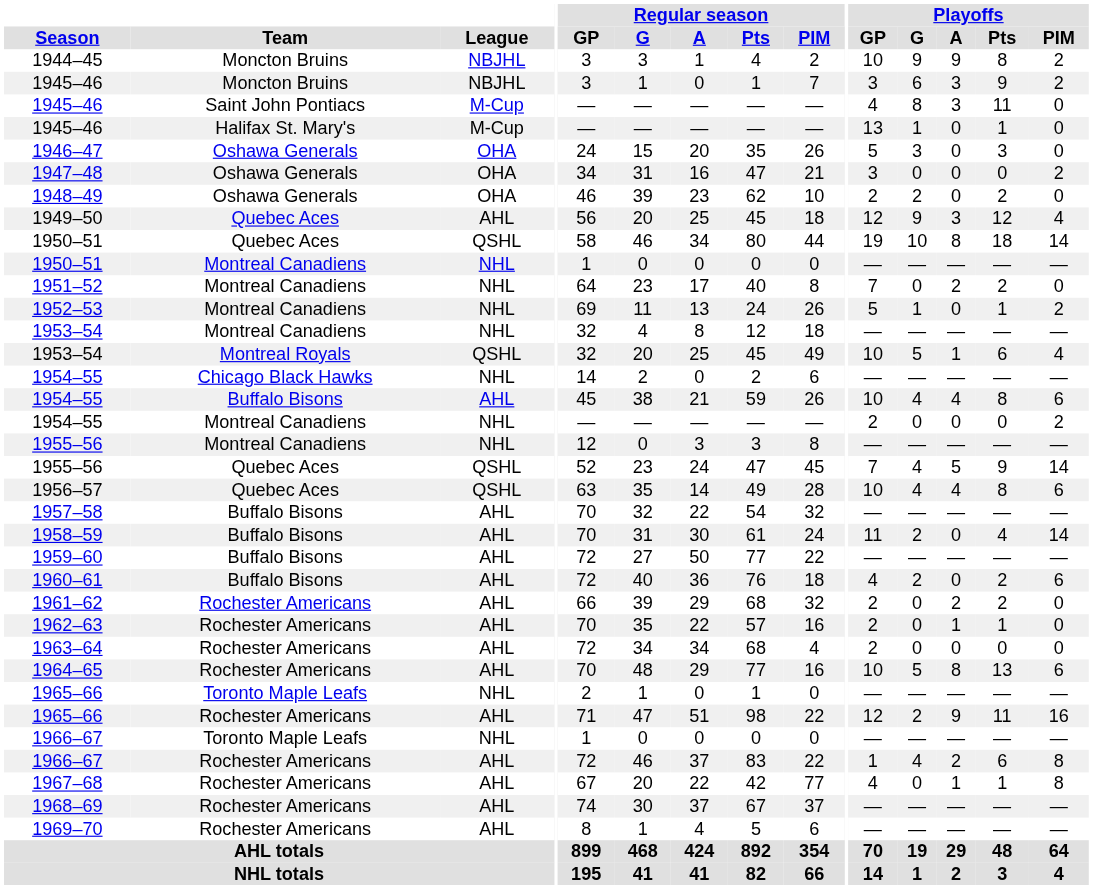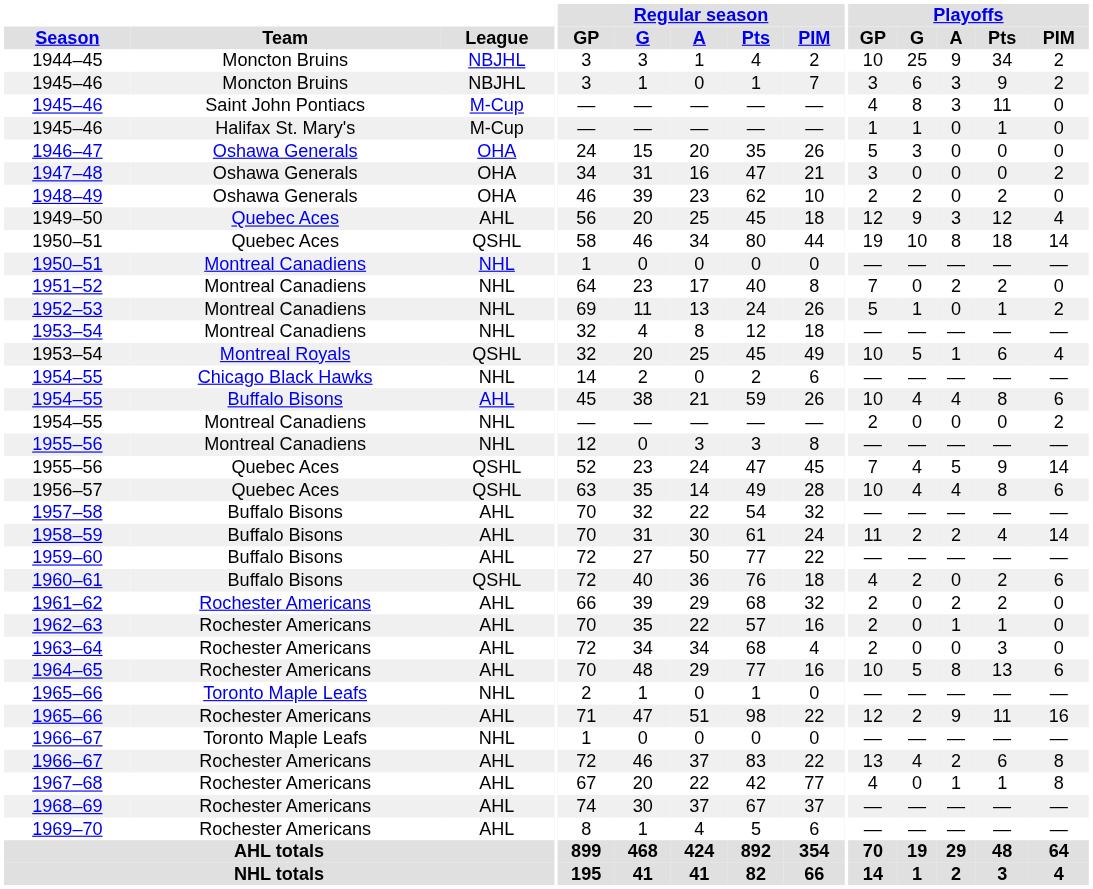 <table border="0" cellpadding="1" cellspacing="0" style="text-align:center; width:60em">
 <tr bgcolor="#e0e0e0">
 <th colspan="3" bgcolor="#ffffff"></th>
 <th rowspan="100" bgcolor="#ffffff"></th>
 <th colspan="5"><a href='#'>Regular season</a></th>
 <th rowspan="100" bgcolor="#ffffff"></th>
 <th colspan="5"><a href='#'>Playoffs</a></th>
 </tr>
 <tr bgcolor="#e0e0e0">
 <th><a href='#'>Season</a></th>
 <th>Team</th>
 <th>League</th>
 <th>GP</th>
 <th><a href='#'>G</a></th>
 <th><a href='#'>A</a></th>
 <th><a href='#'>Pts</a></th>
 <th><a href='#'>PIM</a></th>
 <th>GP</th>
 <th>G</th>
 <th>A</th>
 <th>Pts</th>
 <th>PIM</th>
 </tr>
 <tr>
 <td>1944–45</td>
 <td>Moncton Bruins</td>
 <td><a href='#'>NBJHL</a></td>
 <td>3</td>
 <td>3</td>
 <td>1</td>
 <td>4</td>
 <td>2</td>
 <td>10</td>
+<td>25</td>
 <td>9</td>
-<td>9</td>
-<td>8</td>
+<td>34</td>
 <td>2</td>
 </tr>
 <tr bgcolor="#f0f0f0">
 <td>1945–46</td>
 <td>Moncton Bruins</td>
 <td>NBJHL</td>
 <td>3</td>
 <td>1</td>
 <td>0</td>
 <td>1</td>
 <td>7</td>
 <td>3</td>
 <td>6</td>
 <td>3</td>
 <td>9</td>
 <td>2</td>
 </tr>
 <tr>
 <td><a href='#'>1945–46</a></td>
 <td>Saint John Pontiacs</td>
 <td><a href='#'>M-Cup</a></td>
 <td>—</td>
 <td>—</td>
 <td>—</td>
 <td>—</td>
 <td>—</td>
 <td>4</td>
 <td>8</td>
 <td>3</td>
 <td>11</td>
 <td>0</td>
 </tr>
 <tr bgcolor="#f0f0f0">
 <td>1945–46</td>
 <td>Halifax St. Mary's</td>
 <td>M-Cup</td>
 <td>—</td>
 <td>—</td>
 <td>—</td>
 <td>—</td>
 <td>—</td>
-<td>13</td>
+<td>1</td>
 <td>1</td>
 <td>0</td>
 <td>1</td>
 <td>0</td>
 </tr>
 <tr>
 <td><a href='#'>1946–47</a></td>
 <td><a href='#'>Oshawa Generals</a></td>
 <td><a href='#'>OHA</a></td>
 <td>24</td>
 <td>15</td>
 <td>20</td>
 <td>35</td>
 <td>26</td>
 <td>5</td>
 <td>3</td>
 <td>0</td>
-<td>3</td>
+<td>0</td>
 <td>0</td>
 </tr>
 <tr bgcolor="#f0f0f0">
 <td><a href='#'>1947–48</a></td>
 <td>Oshawa Generals</td>
 <td>OHA</td>
 <td>34</td>
 <td>31</td>
 <td>16</td>
 <td>47</td>
 <td>21</td>
 <td>3</td>
 <td>0</td>
 <td>0</td>
 <td>0</td>
 <td>2</td>
 </tr>
 <tr>
 <td><a href='#'>1948–49</a></td>
 <td>Oshawa Generals</td>
 <td>OHA</td>
 <td>46</td>
 <td>39</td>
 <td>23</td>
 <td>62</td>
 <td>10</td>
 <td>2</td>
 <td>2</td>
 <td>0</td>
 <td>2</td>
 <td>0</td>
 </tr>
 <tr bgcolor="#f0f0f0">
 <td>1949–50</td>
 <td><a href='#'>Quebec Aces</a></td>
 <td>AHL</td>
 <td>56</td>
 <td>20</td>
 <td>25</td>
 <td>45</td>
 <td>18</td>
 <td>12</td>
 <td>9</td>
 <td>3</td>
 <td>12</td>
 <td>4</td>
 </tr>
 <tr>
 <td>1950–51</td>
 <td>Quebec Aces</td>
 <td>QSHL</td>
 <td>58</td>
 <td>46</td>
 <td>34</td>
 <td>80</td>
 <td>44</td>
 <td>19</td>
 <td>10</td>
 <td>8</td>
 <td>18</td>
 <td>14</td>
 </tr>
 <tr bgcolor="#f0f0f0">
 <td><a href='#'>1950–51</a></td>
 <td><a href='#'>Montreal Canadiens</a></td>
 <td><a href='#'>NHL</a></td>
 <td>1</td>
 <td>0</td>
 <td>0</td>
 <td>0</td>
 <td>0</td>
 <td>—</td>
 <td>—</td>
 <td>—</td>
 <td>—</td>
 <td>—</td>
 </tr>
 <tr>
 <td><a href='#'>1951–52</a></td>
 <td>Montreal Canadiens</td>
 <td>NHL</td>
 <td>64</td>
 <td>23</td>
 <td>17</td>
 <td>40</td>
 <td>8</td>
 <td>7</td>
 <td>0</td>
 <td>2</td>
 <td>2</td>
 <td>0</td>
 </tr>
 <tr bgcolor="#f0f0f0">
 <td><a href='#'>1952–53</a></td>
 <td>Montreal Canadiens</td>
 <td>NHL</td>
 <td>69</td>
 <td>11</td>
 <td>13</td>
 <td>24</td>
 <td>26</td>
 <td>5</td>
 <td>1</td>
 <td>0</td>
 <td>1</td>
 <td>2</td>
 </tr>
 <tr>
 <td><a href='#'>1953–54</a></td>
 <td>Montreal Canadiens</td>
 <td>NHL</td>
 <td>32</td>
 <td>4</td>
 <td>8</td>
 <td>12</td>
 <td>18</td>
 <td>—</td>
 <td>—</td>
 <td>—</td>
 <td>—</td>
 <td>—</td>
 </tr>
 <tr bgcolor="#f0f0f0">
 <td>1953–54</td>
 <td><a href='#'>Montreal Royals</a></td>
 <td>QSHL</td>
 <td>32</td>
 <td>20</td>
 <td>25</td>
 <td>45</td>
 <td>49</td>
 <td>10</td>
 <td>5</td>
 <td>1</td>
 <td>6</td>
 <td>4</td>
 </tr>
 <tr>
 <td><a href='#'>1954–55</a></td>
 <td><a href='#'>Chicago Black Hawks</a></td>
 <td>NHL</td>
 <td>14</td>
 <td>2</td>
 <td>0</td>
 <td>2</td>
 <td>6</td>
 <td>—</td>
 <td>—</td>
 <td>—</td>
 <td>—</td>
 <td>—</td>
 </tr>
 <tr bgcolor="#f0f0f0">
 <td><a href='#'>1954–55</a></td>
 <td><a href='#'>Buffalo Bisons</a></td>
 <td><a href='#'>AHL</a></td>
 <td>45</td>
 <td>38</td>
 <td>21</td>
 <td>59</td>
 <td>26</td>
 <td>10</td>
 <td>4</td>
 <td>4</td>
 <td>8</td>
 <td>6</td>
 </tr>
 <tr>
 <td>1954–55</td>
 <td>Montreal Canadiens</td>
 <td>NHL</td>
 <td>—</td>
 <td>—</td>
 <td>—</td>
 <td>—</td>
 <td>—</td>
 <td>2</td>
 <td>0</td>
 <td>0</td>
 <td>0</td>
 <td>2</td>
 </tr>
 <tr bgcolor="#f0f0f0">
 <td><a href='#'>1955–56</a></td>
 <td>Montreal Canadiens</td>
 <td>NHL</td>
 <td>12</td>
 <td>0</td>
 <td>3</td>
 <td>3</td>
 <td>8</td>
 <td>—</td>
 <td>—</td>
 <td>—</td>
 <td>—</td>
 <td>—</td>
 </tr>
 <tr>
 <td>1955–56</td>
 <td>Quebec Aces</td>
 <td>QSHL</td>
 <td>52</td>
 <td>23</td>
 <td>24</td>
 <td>47</td>
 <td>45</td>
 <td>7</td>
 <td>4</td>
 <td>5</td>
 <td>9</td>
 <td>14</td>
 </tr>
 <tr bgcolor="#f0f0f0">
 <td>1956–57</td>
 <td>Quebec Aces</td>
 <td>QSHL</td>
 <td>63</td>
 <td>35</td>
 <td>14</td>
 <td>49</td>
 <td>28</td>
 <td>10</td>
 <td>4</td>
 <td>4</td>
 <td>8</td>
 <td>6</td>
 </tr>
 <tr>
 <td><a href='#'>1957–58</a></td>
 <td>Buffalo Bisons</td>
 <td>AHL</td>
 <td>70</td>
 <td>32</td>
 <td>22</td>
 <td>54</td>
 <td>32</td>
 <td>—</td>
 <td>—</td>
 <td>—</td>
 <td>—</td>
 <td>—</td>
 </tr>
 <tr bgcolor="#f0f0f0">
 <td><a href='#'>1958–59</a></td>
 <td>Buffalo Bisons</td>
 <td>AHL</td>
 <td>70</td>
 <td>31</td>
 <td>30</td>
 <td>61</td>
 <td>24</td>
 <td>11</td>
 <td>2</td>
-<td>0</td>
+<td>2</td>
 <td>4</td>
 <td>14</td>
 </tr>
 <tr>
 <td><a href='#'>1959–60</a></td>
 <td>Buffalo Bisons</td>
 <td>AHL</td>
 <td>72</td>
 <td>27</td>
 <td>50</td>
 <td>77</td>
 <td>22</td>
 <td>—</td>
 <td>—</td>
 <td>—</td>
 <td>—</td>
 <td>—</td>
 </tr>
 <tr bgcolor="#f0f0f0">
 <td><a href='#'>1960–61</a></td>
 <td>Buffalo Bisons</td>
-<td>AHL</td>
+<td>QSHL</td>
 <td>72</td>
 <td>40</td>
 <td>36</td>
 <td>76</td>
 <td>18</td>
 <td>4</td>
 <td>2</td>
 <td>0</td>
 <td>2</td>
 <td>6</td>
 </tr>
 <tr>
 <td><a href='#'>1961–62</a></td>
 <td><a href='#'>Rochester Americans</a></td>
 <td>AHL</td>
 <td>66</td>
 <td>39</td>
 <td>29</td>
 <td>68</td>
 <td>32</td>
 <td>2</td>
 <td>0</td>
 <td>2</td>
 <td>2</td>
 <td>0</td>
 </tr>
 <tr bgcolor="#f0f0f0">
 <td><a href='#'>1962–63</a></td>
 <td>Rochester Americans</td>
 <td>AHL</td>
 <td>70</td>
 <td>35</td>
 <td>22</td>
 <td>57</td>
 <td>16</td>
 <td>2</td>
 <td>0</td>
 <td>1</td>
 <td>1</td>
 <td>0</td>
 </tr>
 <tr>
 <td><a href='#'>1963–64</a></td>
 <td>Rochester Americans</td>
 <td>AHL</td>
 <td>72</td>
 <td>34</td>
 <td>34</td>
 <td>68</td>
 <td>4</td>
 <td>2</td>
 <td>0</td>
 <td>0</td>
-<td>0</td>
+<td>3</td>
 <td>0</td>
 </tr>
 <tr bgcolor="#f0f0f0">
 <td><a href='#'>1964–65</a></td>
 <td>Rochester Americans</td>
 <td>AHL</td>
 <td>70</td>
 <td>48</td>
 <td>29</td>
 <td>77</td>
 <td>16</td>
 <td>10</td>
 <td>5</td>
 <td>8</td>
 <td>13</td>
 <td>6</td>
 </tr>
 <tr>
 <td><a href='#'>1965–66</a></td>
 <td><a href='#'>Toronto Maple Leafs</a></td>
 <td>NHL</td>
 <td>2</td>
 <td>1</td>
 <td>0</td>
 <td>1</td>
 <td>0</td>
 <td>—</td>
 <td>—</td>
 <td>—</td>
 <td>—</td>
 <td>—</td>
 </tr>
 <tr bgcolor="#f0f0f0">
 <td><a href='#'>1965–66</a></td>
 <td>Rochester Americans</td>
 <td>AHL</td>
 <td>71</td>
 <td>47</td>
 <td>51</td>
 <td>98</td>
 <td>22</td>
 <td>12</td>
 <td>2</td>
 <td>9</td>
 <td>11</td>
 <td>16</td>
 </tr>
 <tr>
 <td><a href='#'>1966–67</a></td>
 <td>Toronto Maple Leafs</td>
 <td>NHL</td>
 <td>1</td>
 <td>0</td>
 <td>0</td>
 <td>0</td>
 <td>0</td>
 <td>—</td>
 <td>—</td>
 <td>—</td>
 <td>—</td>
 <td>—</td>
 </tr>
 <tr bgcolor="#f0f0f0">
 <td><a href='#'>1966–67</a></td>
 <td>Rochester Americans</td>
 <td>AHL</td>
 <td>72</td>
 <td>46</td>
 <td>37</td>
 <td>83</td>
 <td>22</td>
-<td>1</td>
+<td>13</td>
 <td>4</td>
 <td>2</td>
 <td>6</td>
 <td>8</td>
 </tr>
 <tr>
 <td><a href='#'>1967–68</a></td>
 <td>Rochester Americans</td>
 <td>AHL</td>
 <td>67</td>
 <td>20</td>
 <td>22</td>
 <td>42</td>
 <td>77</td>
 <td>4</td>
 <td>0</td>
 <td>1</td>
 <td>1</td>
 <td>8</td>
 </tr>
 <tr bgcolor="#f0f0f0">
 <td><a href='#'>1968–69</a></td>
 <td>Rochester Americans</td>
 <td>AHL</td>
 <td>74</td>
 <td>30</td>
 <td>37</td>
 <td>67</td>
 <td>37</td>
 <td>—</td>
 <td>—</td>
 <td>—</td>
 <td>—</td>
 <td>—</td>
 </tr>
 <tr>
 <td><a href='#'>1969–70</a></td>
 <td>Rochester Americans</td>
 <td>AHL</td>
 <td>8</td>
 <td>1</td>
 <td>4</td>
 <td>5</td>
 <td>6</td>
 <td>—</td>
 <td>—</td>
 <td>—</td>
 <td>—</td>
 <td>—</td>
 </tr>
 <tr bgcolor="#e0e0e0">
 <th colspan="3">AHL totals</th>
 <th>899</th>
 <th>468</th>
 <th>424</th>
 <th>892</th>
 <th>354</th>
 <th>70</th>
 <th>19</th>
 <th>29</th>
 <th>48</th>
 <th>64</th>
 </tr>
 <tr bgcolor="#e0e0e0">
 <th colspan="3">NHL totals</th>
 <th>195</th>
 <th>41</th>
 <th>41</th>
 <th>82</th>
 <th>66</th>
 <th>14</th>
 <th>1</th>
 <th>2</th>
 <th>3</th>
 <th>4</th>
 </tr>
 </table>
